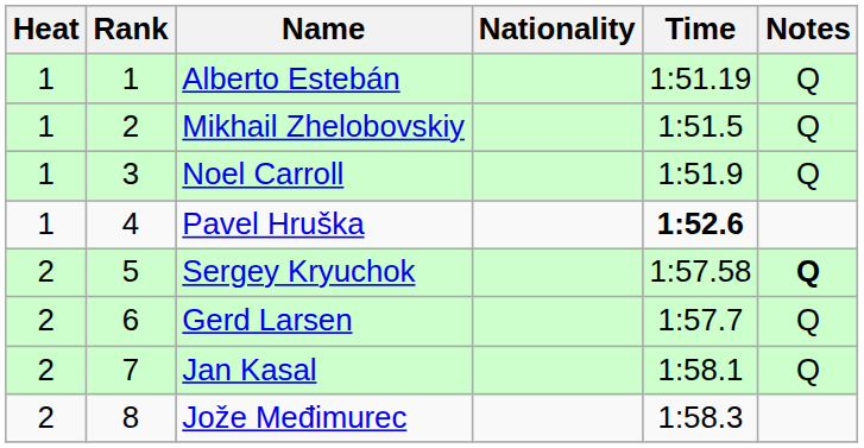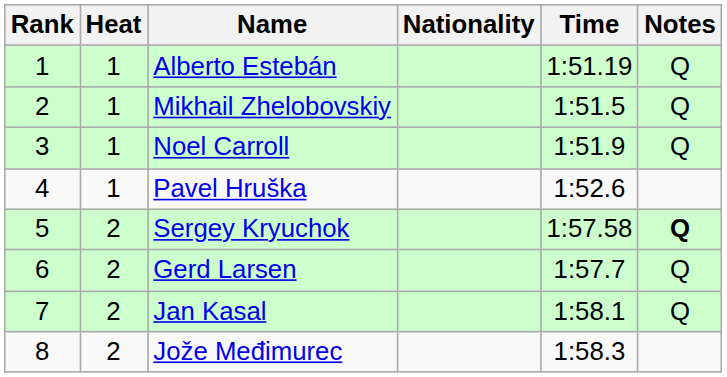 <table class="wikitable sortable" style="text-align:center">
 <tr>
+<th>Rank</th>
 <th>Heat</th>
-<th>Rank</th>
 <th>Name</th>
 <th>Nationality</th>
 <th>Time</th>
 <th>Notes</th>
 </tr>
 <tr bgcolor=ccffcc>
 <td>1</td>
 <td>1</td>
 <td align="left"><a href='#'>Alberto Estebán</a></td>
 <td align=left></td>
 <td>1:51.19</td>
 <td>Q</td>
 </tr>
 <tr bgcolor=ccffcc>
+<td>2</td>
 <td>1</td>
-<td>2</td>
 <td align="left"><a href='#'>Mikhail Zhelobovskiy</a></td>
 <td align=left></td>
 <td>1:51.5</td>
 <td>Q</td>
 </tr>
 <tr bgcolor=ccffcc>
+<td>3</td>
 <td>1</td>
-<td>3</td>
 <td align="left"><a href='#'>Noel Carroll</a></td>
 <td align=left></td>
 <td>1:51.9</td>
 <td>Q</td>
 </tr>
 <tr>
+<td>4</td>
 <td>1</td>
-<td>4</td>
 <td align="left"><a href='#'>Pavel Hruška</a></td>
 <td align=left></td>
-<td><strong>1:52.6</strong></td>
+<td>1:52.6</td>
 <td></td>
 </tr>
 <tr bgcolor=ccffcc>
+<td>5</td>
 <td>2</td>
-<td>5</td>
 <td align="left"><a href='#'>Sergey Kryuchok</a></td>
 <td align=left></td>
 <td>1:57.58</td>
 <td><strong>Q</strong></td>
 </tr>
 <tr bgcolor=ccffcc>
+<td>6</td>
 <td>2</td>
-<td>6</td>
 <td align="left"><a href='#'>Gerd Larsen</a></td>
 <td align=left></td>
 <td>1:57.7</td>
 <td>Q</td>
 </tr>
 <tr bgcolor=ccffcc>
+<td>7</td>
 <td>2</td>
-<td>7</td>
 <td align="left"><a href='#'>Jan Kasal</a></td>
 <td align=left></td>
 <td>1:58.1</td>
 <td>Q</td>
 </tr>
 <tr>
+<td>8</td>
 <td>2</td>
-<td>8</td>
 <td align="left"><a href='#'>Jože Međimurec</a></td>
 <td align=left></td>
 <td>1:58.3</td>
 <td></td>
 </tr>
 </table>
